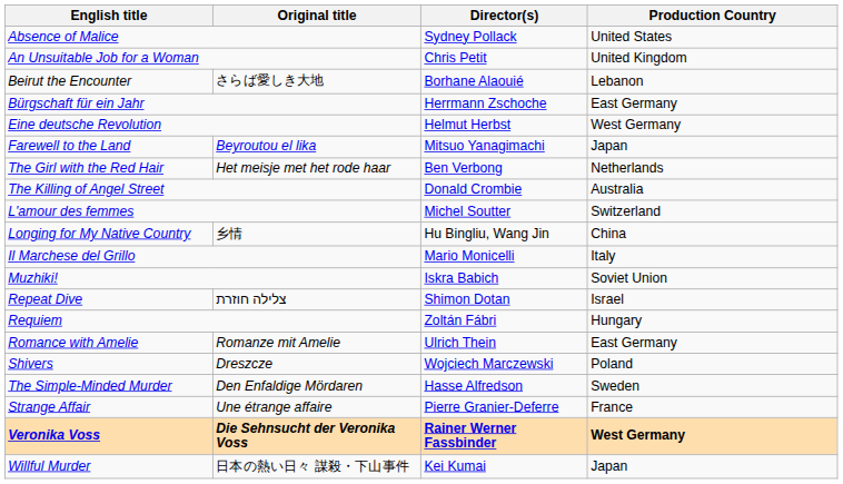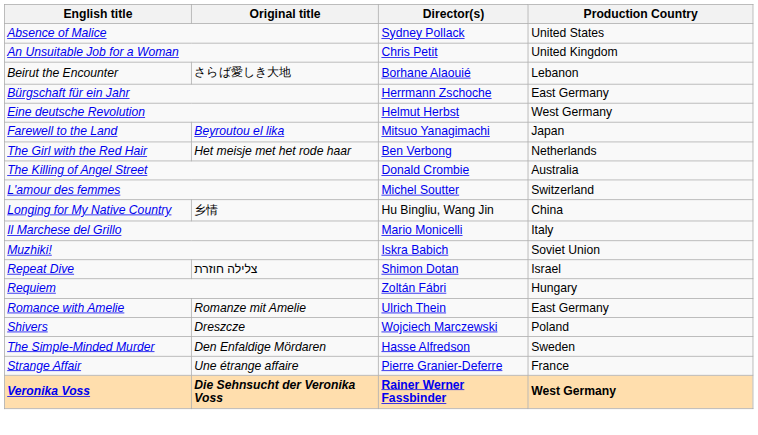 <table class="wikitable" width="78%" cellpadding="5">
 <tr>
 <th width="25%">English title</th>
 <th width="25%">Original title</th>
 <th width="20%">Director(s)</th>
 <th width="30%">Production Country</th>
 </tr>
 <tr>
 <td colspan="2"><em><a href='#'>Absence of Malice</a></em></td>
 <td><a href='#'>Sydney Pollack</a></td>
 <td>United States</td>
 </tr>
 <tr>
 <td colspan="2"><em><a href='#'>An Unsuitable Job for a Woman</a></em></td>
 <td><a href='#'>Chris Petit</a></td>
 <td>United Kingdom</td>
 </tr>
 <tr>
 <td><em>Beirut the Encounter</em></td>
 <td>さらば愛しき大地</td>
 <td><a href='#'>Borhane Alaouié</a></td>
 <td>Lebanon</td>
 </tr>
 <tr>
 <td colspan="2"><em><a href='#'>Bürgschaft für ein Jahr</a></em></td>
 <td><a href='#'>Herrmann Zschoche</a></td>
 <td>East Germany</td>
 </tr>
 <tr>
 <td colspan="2"><em><a href='#'>Eine deutsche Revolution</a></em></td>
 <td><a href='#'>Helmut Herbst</a></td>
 <td>West Germany</td>
 </tr>
 <tr>
 <td><em><a href='#'>Farewell to the Land</a></em></td>
 <td><em><a href='#'>Beyroutou el lika</a></em></td>
 <td><a href='#'>Mitsuo Yanagimachi</a></td>
 <td>Japan</td>
 </tr>
 <tr>
 <td><em><a href='#'>The Girl with the Red Hair</a></em></td>
 <td><em>Het meisje met het rode haar</em></td>
 <td><a href='#'>Ben Verbong</a></td>
 <td>Netherlands</td>
 </tr>
 <tr>
 <td colspan="2"><em><a href='#'>The Killing of Angel Street</a></em></td>
 <td><a href='#'>Donald Crombie</a></td>
 <td>Australia</td>
 </tr>
 <tr>
 <td colspan="2"><em><a href='#'>L'amour des femmes</a></em></td>
 <td><a href='#'>Michel Soutter</a></td>
 <td>Switzerland</td>
 </tr>
 <tr>
 <td><em><a href='#'>Longing for My Native Country</a></em></td>
 <td>乡情</td>
 <td>Hu Bingliu, Wang Jin</td>
 <td>China</td>
 </tr>
 <tr>
 <td colspan="2"><em><a href='#'>Il Marchese del Grillo</a></em></td>
 <td><a href='#'>Mario Monicelli</a></td>
 <td>Italy</td>
 </tr>
 <tr>
 <td colspan="2"><em><a href='#'>Muzhiki!</a></em></td>
 <td><a href='#'>Iskra Babich</a></td>
 <td>Soviet Union</td>
 </tr>
 <tr>
 <td><em><a href='#'>Repeat Dive</a></em></td>
 <td>צלילה חוזרת</td>
 <td><a href='#'>Shimon Dotan</a></td>
 <td>Israel</td>
 </tr>
 <tr>
 <td colspan="2"><em><a href='#'>Requiem</a></em></td>
 <td><a href='#'>Zoltán Fábri</a></td>
 <td>Hungary</td>
 </tr>
 <tr>
 <td><em><a href='#'>Romance with Amelie</a></em></td>
 <td><em>Romanze mit Amelie</em></td>
 <td><a href='#'>Ulrich Thein</a></td>
 <td>East Germany</td>
 </tr>
 <tr>
 <td><em><a href='#'>Shivers</a></em></td>
 <td><em>Dreszcze</em></td>
 <td><a href='#'>Wojciech Marczewski</a></td>
 <td>Poland</td>
 </tr>
 <tr>
 <td><em><a href='#'>The Simple-Minded Murder</a></em></td>
 <td><em>Den Enfaldige Mördaren</em></td>
 <td><a href='#'>Hasse Alfredson</a></td>
 <td>Sweden</td>
 </tr>
 <tr>
 <td><em><a href='#'>Strange Affair</a></em></td>
 <td><em>Une étrange affaire</em></td>
 <td><a href='#'>Pierre Granier-Deferre</a></td>
 <td>France</td>
 </tr>
 <tr style="background:#FFDEAD;">
 <td><strong><em><a href='#'>Veronika Voss</a></em></strong></td>
 <td><strong><em>Die Sehnsucht der Veronika Voss</em></strong></td>
 <td><strong><a href='#'>Rainer Werner Fassbinder</a></strong></td>
 <td><strong>West Germany</strong></td>
 </tr>
-<tr>
-<td><em><a href='#'>Willful Murder</a></em></td>
-<td>日本の熱い日々 謀殺・下山事件</td>
-<td><a href='#'>Kei Kumai</a></td>
-<td>Japan</td>
-</tr>
 </table>
